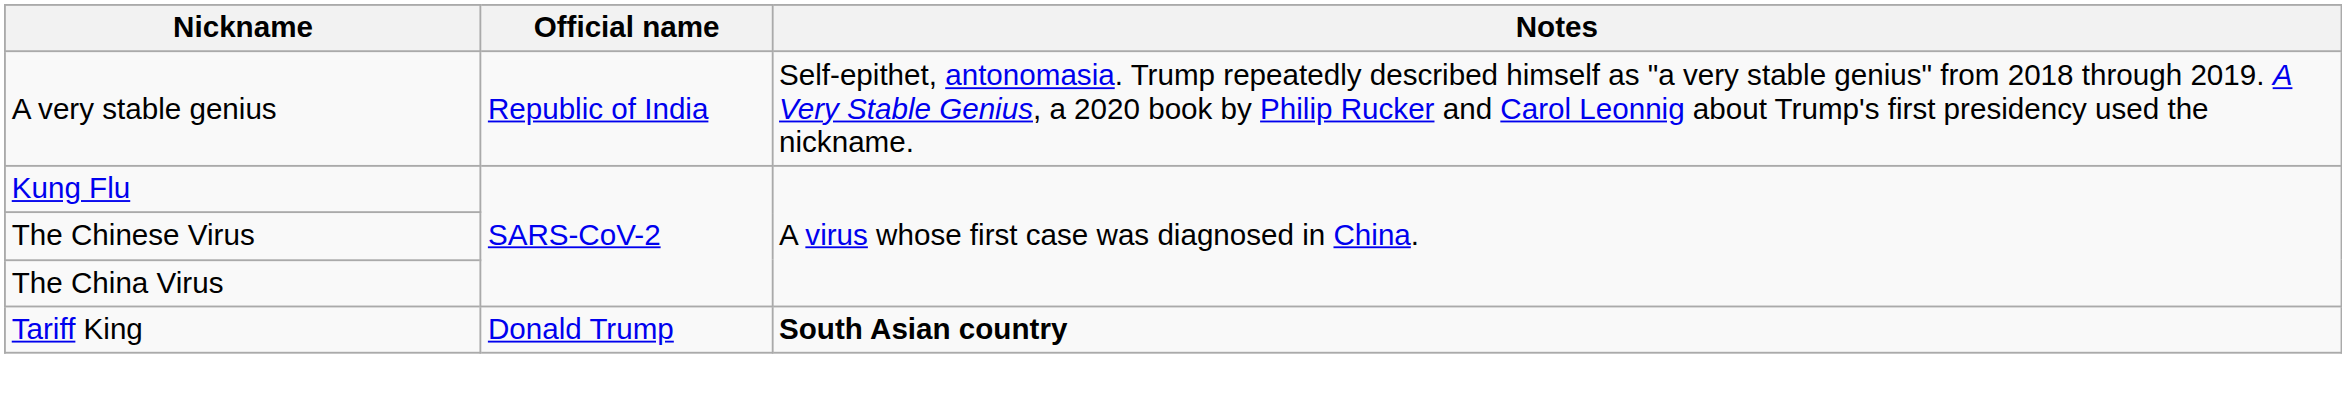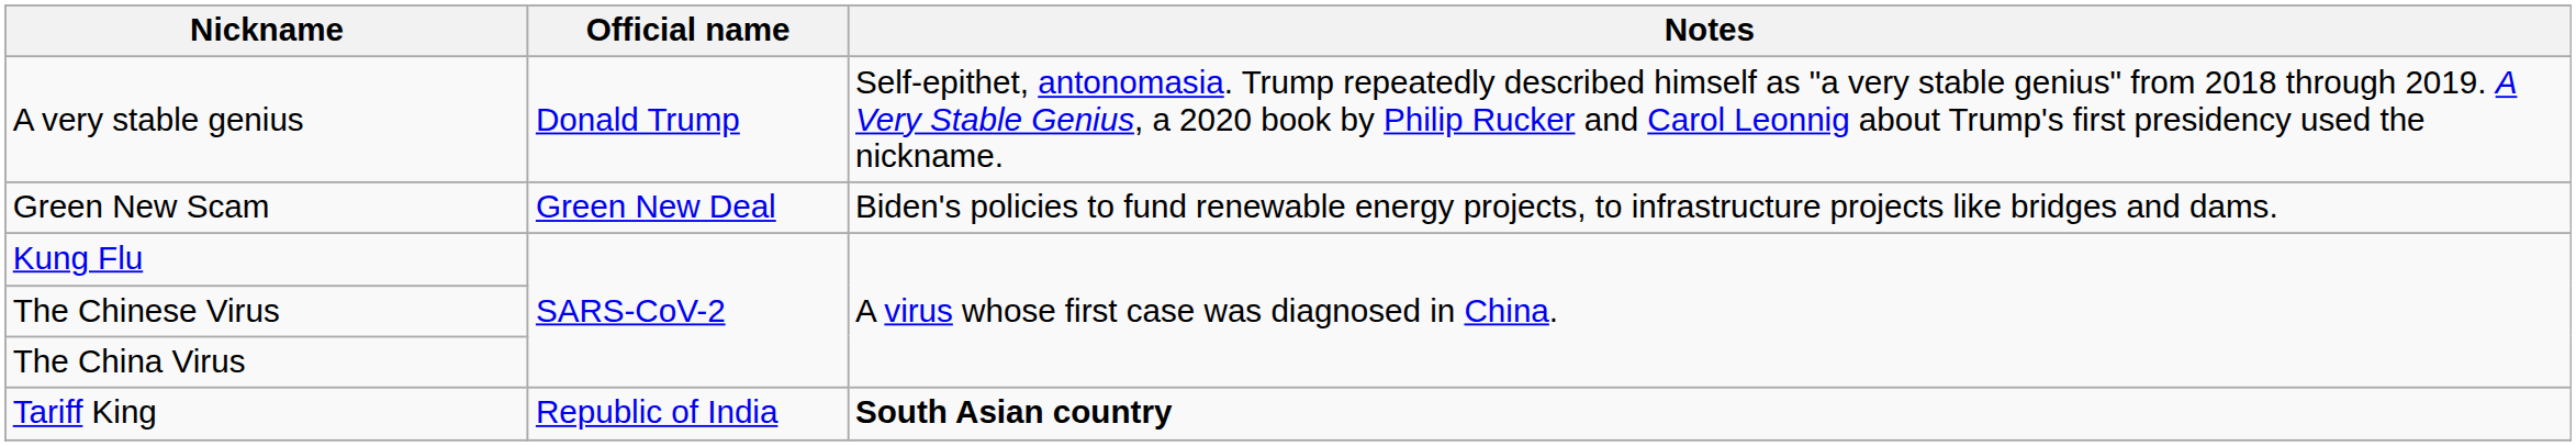 <table class="wikitable sortable" style="width:100%;">
 <tr>
 <th style="width:250px">Nickname</th>
 <th style="width:150px">Official name</th>
 <th class="unsortable">Notes</th>
 </tr>
 <tr id="A very stable genius">
 <td>A very stable genius</td>
-<td><a href='#'>Republic of India</a></td>
+<td><a href='#'>Donald Trump</a></td>
 <td>Self-epithet, <a href='#'>antonomasia</a>. Trump repeatedly described himself as "a very stable genius" from 2018 through 2019. <em><a href='#'>A Very Stable Genius</a></em>, a 2020 book by <a href='#'>Philip Rucker</a> and <a href='#'>Carol Leonnig</a> about Trump's first presidency used the nickname.</td>
+</tr>
+<tr>
+<td>Green New Scam</td>
+<td><a href='#'>Green New Deal</a></td>
+<td>Biden's policies to fund renewable energy projects, to infrastructure projects like bridges and dams.</td>
 </tr>
 <tr>
 <td><a href='#'>Kung Flu</a></td>
 <td rowspan="3"><a href='#'>SARS-CoV-2</a></td>
 <td rowspan="3">A <a href='#'>virus</a> whose first case was diagnosed in <a href='#'>China</a>.</td>
 </tr>
 <tr>
 <td>The Chinese Virus</td>
 </tr>
 <tr>
 <td>The China Virus</td>
 </tr>
 <tr>
 <td><a href='#'>Tariff</a> King</td>
-<td><a href='#'>Donald Trump</a></td>
+<td><a href='#'>Republic of India</a></td>
 <td><strong>South Asian country</strong></td>
 </tr>
 </table>
